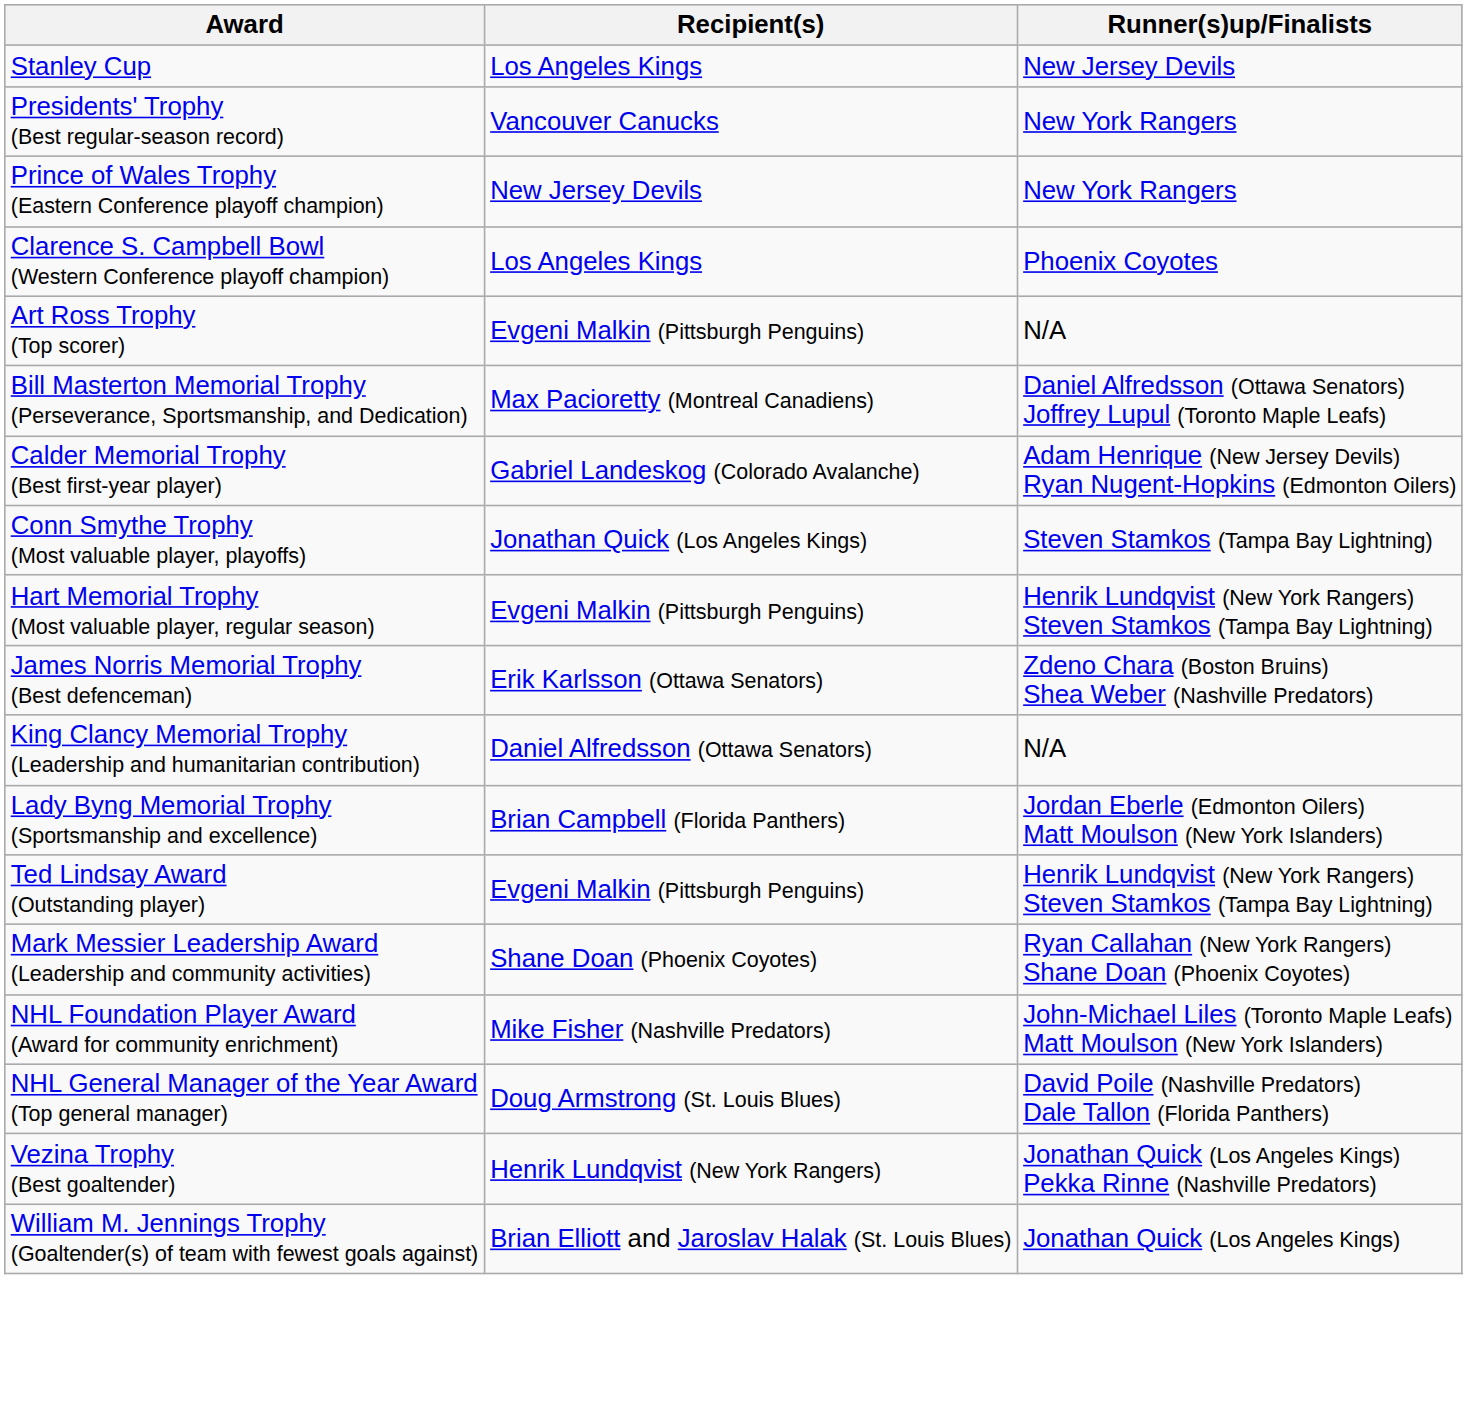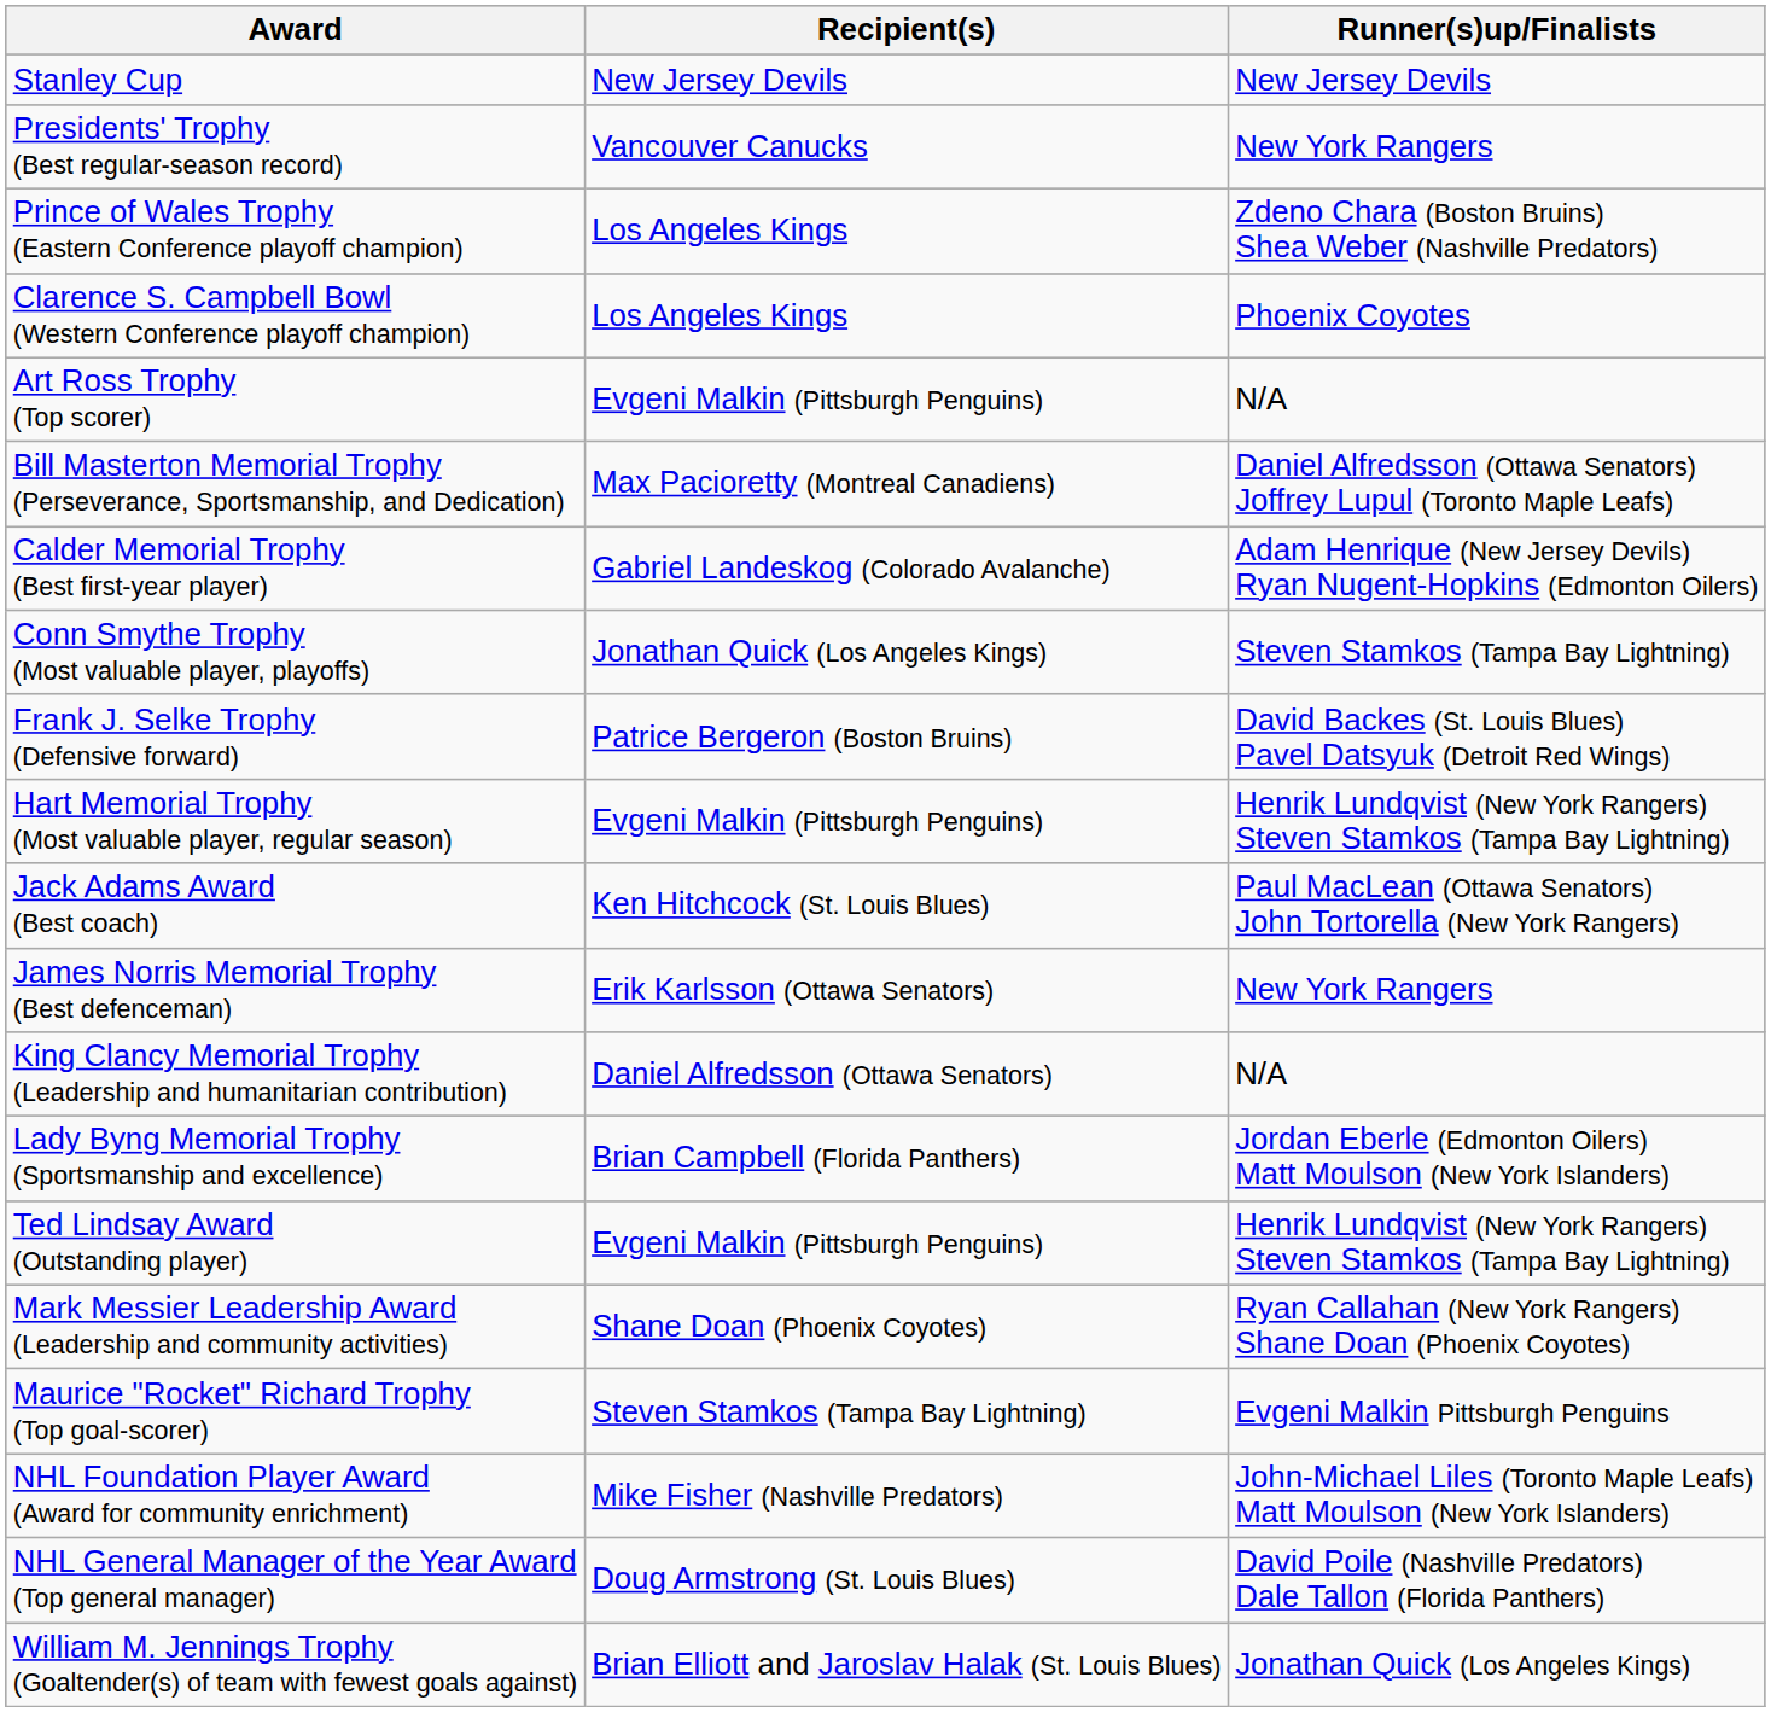 <table class="wikitable">
 <tr>
 <th>Award</th>
 <th>Recipient(s)</th>
 <th>Runner(s)up/Finalists</th>
 </tr>
 <tr>
 <td><a href='#'>Stanley Cup</a></td>
-<td><a href='#'>Los Angeles Kings</a></td>
+<td><a href='#'>New Jersey Devils</a></td>
 <td><a href='#'>New Jersey Devils</a></td>
 </tr>
 <tr>
 <td><a href='#'>Presidents' Trophy</a><br><small>(Best regular-season record)</small></td>
 <td><a href='#'>Vancouver Canucks</a></td>
 <td><a href='#'>New York Rangers</a></td>
 </tr>
 <tr>
 <td><a href='#'>Prince of Wales Trophy</a><br><small>(Eastern Conference playoff champion)</small></td>
-<td><a href='#'>New Jersey Devils</a></td>
-<td><a href='#'>New York Rangers</a></td>
+<td><a href='#'>Los Angeles Kings</a></td>
+<td><a href='#'>Zdeno Chara</a> <small>(Boston Bruins)</small><br><a href='#'>Shea Weber</a> <small>(Nashville Predators)</small></td>
 </tr>
 <tr>
 <td><a href='#'>Clarence S. Campbell Bowl</a><br><small>(Western Conference playoff champion)</small></td>
 <td><a href='#'>Los Angeles Kings</a></td>
 <td><a href='#'>Phoenix Coyotes</a></td>
 </tr>
 <tr>
 <td><a href='#'>Art Ross Trophy</a><br><small>(Top scorer)</small></td>
 <td><a href='#'>Evgeni Malkin</a> <small>(Pittsburgh Penguins)</small></td>
 <td>N/A</td>
 </tr>
 <tr>
 <td><a href='#'>Bill Masterton Memorial Trophy</a><br><small>(Perseverance, Sportsmanship, and Dedication)</small></td>
 <td><a href='#'>Max Pacioretty</a> <small>(Montreal Canadiens)</small></td>
 <td><a href='#'>Daniel Alfredsson</a> <small>(Ottawa Senators)</small><br><a href='#'>Joffrey Lupul</a> <small>(Toronto Maple Leafs)</small><br></td>
 </tr>
 <tr>
 <td><a href='#'>Calder Memorial Trophy</a><br><small>(Best first-year player)</small></td>
 <td><a href='#'>Gabriel Landeskog</a> <small>(Colorado Avalanche)</small></td>
 <td><a href='#'>Adam Henrique</a> <small>(New Jersey Devils)</small><br><a href='#'>Ryan Nugent-Hopkins</a> <small>(Edmonton Oilers)</small></td>
 </tr>
 <tr>
 <td><a href='#'>Conn Smythe Trophy</a><br><small>(Most valuable player, playoffs)</small></td>
 <td><a href='#'>Jonathan Quick</a> <small>(Los Angeles Kings)</small></td>
 <td><a href='#'>Steven Stamkos</a> <small>(Tampa Bay Lightning)</small></td>
 </tr>
 <tr>
+<td><a href='#'>Frank J. Selke Trophy</a><br><small>(Defensive forward)</small></td>
+<td><a href='#'>Patrice Bergeron</a> <small>(Boston Bruins)</small></td>
+<td><a href='#'>David Backes</a> <small>(St. Louis Blues)</small><br><a href='#'>Pavel Datsyuk</a> <small>(Detroit Red Wings)</small></td>
+</tr>
+<tr>
 <td><a href='#'>Hart Memorial Trophy</a><br><small>(Most valuable player, regular season)</small></td>
 <td><a href='#'>Evgeni Malkin</a> <small>(Pittsburgh Penguins)</small></td>
 <td><a href='#'>Henrik Lundqvist</a> <small>(New York Rangers)</small><br><a href='#'>Steven Stamkos</a> <small>(Tampa Bay Lightning)</small></td>
 </tr>
 <tr>
+<td><a href='#'>Jack Adams Award</a><br><small>(Best coach)</small></td>
+<td><a href='#'>Ken Hitchcock</a> <small>(St. Louis Blues)</small></td>
+<td><a href='#'>Paul MacLean</a> <small>(Ottawa Senators)</small><br><a href='#'>John Tortorella</a> <small>(New York Rangers)</small></td>
+</tr>
+<tr>
 <td><a href='#'>James Norris Memorial Trophy</a><br><small>(Best defenceman)</small></td>
 <td><a href='#'>Erik Karlsson</a> <small>(Ottawa Senators)</small></td>
-<td><a href='#'>Zdeno Chara</a> <small>(Boston Bruins)</small><br><a href='#'>Shea Weber</a> <small>(Nashville Predators)</small></td>
+<td><a href='#'>New York Rangers</a></td>
 </tr>
 <tr>
 <td><a href='#'>King Clancy Memorial Trophy</a><br><small>(Leadership and humanitarian contribution)</small></td>
 <td><a href='#'>Daniel Alfredsson</a> <small>(Ottawa Senators)</small></td>
 <td>N/A</td>
 </tr>
 <tr>
 <td><a href='#'>Lady Byng Memorial Trophy</a><br><small>(Sportsmanship and excellence)</small></td>
 <td><a href='#'>Brian Campbell</a> <small>(Florida Panthers)</small></td>
 <td><a href='#'>Jordan Eberle</a> <small>(Edmonton Oilers)</small><br><a href='#'>Matt Moulson</a> <small>(New York Islanders)</small></td>
 </tr>
 <tr>
 <td><a href='#'>Ted Lindsay Award</a><br><small>(Outstanding player)</small></td>
 <td><a href='#'>Evgeni Malkin</a> <small>(Pittsburgh Penguins)</small></td>
 <td><a href='#'>Henrik Lundqvist</a> <small>(New York Rangers)</small><br><a href='#'>Steven Stamkos</a> <small>(Tampa Bay Lightning)</small></td>
 </tr>
 <tr>
 <td><a href='#'>Mark Messier Leadership Award</a><br><small>(Leadership and community activities)</small></td>
 <td><a href='#'>Shane Doan</a> <small>(Phoenix Coyotes)</small></td>
 <td><a href='#'>Ryan Callahan</a> <small>(New York Rangers)</small><br><a href='#'>Shane Doan</a> <small>(Phoenix Coyotes)</small></td>
 </tr>
 <tr>
+<td><a href='#'>Maurice "Rocket" Richard Trophy</a><br><small>(Top goal-scorer)</small></td>
+<td><a href='#'>Steven Stamkos</a> <small>(Tampa Bay Lightning)</small></td>
+<td><a href='#'>Evgeni Malkin</a> <small>Pittsburgh Penguins</small></td>
+</tr>
+<tr>
 <td><a href='#'>NHL Foundation Player Award</a><br><small>(Award for community enrichment)</small></td>
 <td><a href='#'>Mike Fisher</a> <small>(Nashville Predators)</small></td>
 <td><a href='#'>John-Michael Liles</a> <small>(Toronto Maple Leafs)</small><br><a href='#'>Matt Moulson</a> <small>(New York Islanders)</small></td>
 </tr>
 <tr>
 <td><a href='#'>NHL General Manager of the Year Award</a><br><small>(Top general manager)</small></td>
 <td><a href='#'>Doug Armstrong</a> <small>(St. Louis Blues)</small></td>
 <td><a href='#'>David Poile</a> <small>(Nashville Predators)</small><br> <a href='#'>Dale Tallon</a> <small>(Florida Panthers)</small></td>
 </tr>
 <tr>
-<td><a href='#'>Vezina Trophy</a><br><small>(Best goaltender)</small></td>
-<td><a href='#'>Henrik Lundqvist</a> <small>(New York Rangers)</small></td>
-<td><a href='#'>Jonathan Quick</a> <small>(Los Angeles Kings)</small><br> <a href='#'>Pekka Rinne</a> <small>(Nashville Predators)</small></td>
-</tr>
-<tr>
 <td><a href='#'>William M. Jennings Trophy</a><br><small>(Goaltender(s) of team with fewest goals against)</small></td>
 <td><a href='#'>Brian Elliott</a> and <a href='#'>Jaroslav Halak</a> <small>(St. Louis Blues)</small></td>
 <td><a href='#'>Jonathan Quick</a> <small>(Los Angeles Kings)</small></td>
 </tr>
 </table>
